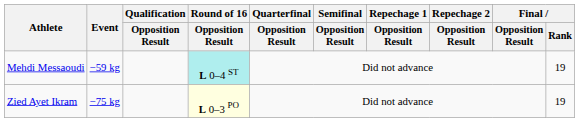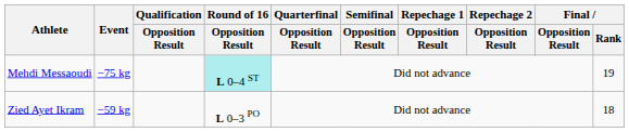 <table class="wikitable" style="font-size:90%">
 <tr>
 <th rowspan=2>Athlete</th>
 <th rowspan=2>Event</th>
 <th>Qualification</th>
 <th>Round of 16</th>
 <th>Quarterfinal</th>
 <th>Semifinal</th>
 <th>Repechage 1</th>
 <th>Repechage 2</th>
 <th colspan=2>Final / </th>
 </tr>
 <tr style="font-size: 95%">
 <th>Opposition<br>Result</th>
 <th>Opposition<br>Result</th>
 <th>Opposition<br>Result</th>
 <th>Opposition<br>Result</th>
 <th>Opposition<br>Result</th>
 <th>Opposition<br>Result</th>
 <th>Opposition<br>Result</th>
 <th>Rank</th>
 </tr>
 <tr align=center>
 <td align=left><a href='#'>Mehdi Messaoudi</a></td>
-<td align=left><a href='#'>−59 kg</a></td>
+<td align=left><a href='#'>−75 kg</a></td>
 <td></td>
 <td style="background: paleturquoise;"><br><strong>L</strong> 0–4 <sup>ST</sup></td>
 <td colspan=5>Did not advance</td>
 <td>19</td>
 </tr>
 <tr align=center>
 <td align=left><a href='#'>Zied Ayet Ikram</a></td>
-<td align=left><a href='#'>−75 kg</a></td>
+<td align=left><a href='#'>−59 kg</a></td>
 <td></td>
-<td style="background: lightyellow;"><br><strong>L</strong> 0–3 <sup>PO</sup></td>
+<td><br><strong>L</strong> 0–3 <sup>PO</sup></td>
 <td colspan=5>Did not advance</td>
-<td>19</td>
+<td>18</td>
 </tr>
 </table>
